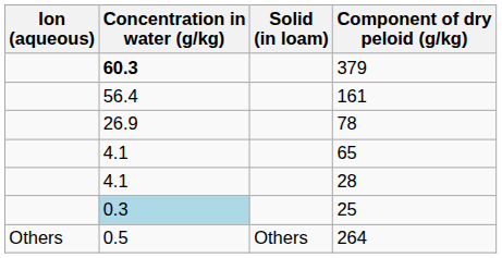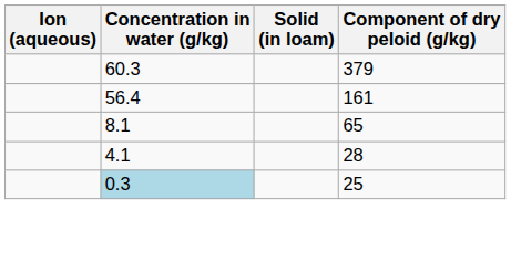 <table class="wikitable">
 <tr>
 <th>Ion<br>(aqueous)</th>
 <th>Concentration in<br>water (g/kg)</th>
 <th>Solid<br>(in loam)</th>
 <th>Component of dry<br>peloid (g/kg)</th>
 </tr>
 <tr>
 <td></td>
-<td><strong>60.3</strong></td>
+<td>60.3</td>
 <td></td>
 <td>379</td>
 </tr>
 <tr>
 <td></td>
 <td>56.4</td>
 <td></td>
 <td>161</td>
 </tr>
 <tr>
 <td></td>
-<td>26.9</td>
-<td></td>
-<td>78</td>
-</tr>
-<tr>
-<td></td>
-<td>4.1</td>
+<td>8.1</td>
 <td></td>
 <td>65</td>
 </tr>
 <tr>
 <td></td>
 <td>4.1</td>
 <td></td>
 <td>28</td>
 </tr>
 <tr>
 <td></td>
 <td style="background: lightblue;">0.3</td>
 <td></td>
 <td>25</td>
 </tr>
-<tr>
-<td>Others</td>
-<td>0.5</td>
-<td>Others</td>
-<td>264</td>
-</tr>
 </table>
